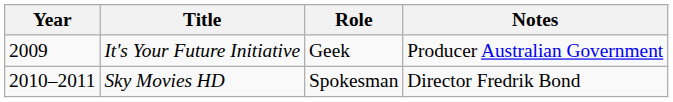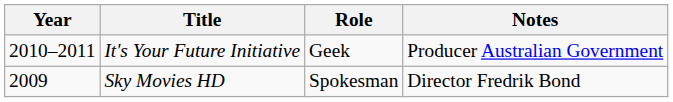 <table class="wikitable plainrowheaders sortable">
 <tr>
 <th scope="col">Year</th>
 <th scope="col">Title</th>
 <th scope="col">Role</th>
 <th scope="col" class="unsortable">Notes</th>
 </tr>
 <tr>
-<td>2009</td>
+<td>2010–2011</td>
 <td><em>It's Your Future Initiative</em></td>
 <td>Geek</td>
 <td>Producer <a href='#'>Australian Government</a></td>
 </tr>
 <tr>
-<td>2010–2011</td>
+<td>2009</td>
 <td><em>Sky Movies HD</em></td>
 <td>Spokesman</td>
 <td>Director Fredrik Bond</td>
 </tr>
 </table>
